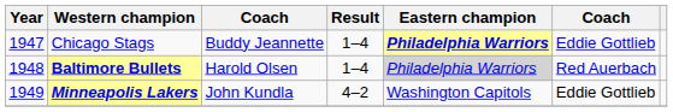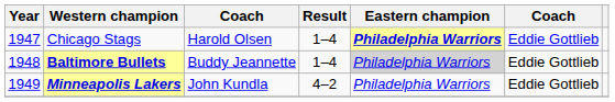 <table class="wikitable sortable sticky-header">
 <tr>
 <th>Year</th>
 <th>Western champion</th>
 <th>Coach</th>
 <th class="unsortable">Result</th>
 <th>Eastern champion</th>
 <th>Coach</th>
 <th class="unsortable"></th>
 </tr>
 <tr>
 <td align=center><a href='#'>1947</a></td>
 <td><a href='#'>Chicago Stags</a></td>
-<td><a href='#'>Buddy Jeannette</a></td>
+<td><a href='#'>Harold Olsen</a></td>
 <td align=center>1–4</td>
 <td style="background:#FFFF99"><strong><em><a href='#'>Philadelphia Warriors</a></em></strong></td>
 <td><a href='#'>Eddie Gottlieb</a></td>
 <td align="center"></td>
 </tr>
 <tr>
 <td align=center><a href='#'>1948</a></td>
 <td style="background:#FFFF99"><strong><a href='#'>Baltimore Bullets</a></strong></td>
-<td><a href='#'>Harold Olsen</a></td>
+<td><a href='#'>Buddy Jeannette</a></td>
 <td align=center>1–4</td>
 <td style="background: lightgrey;"><em><a href='#'>Philadelphia Warriors</a></em></td>
-<td><a href='#'>Red Auerbach</a></td>
+<td>Eddie Gottlieb</td>
 <td align=center></td>
 </tr>
 <tr>
 <td align=center><a href='#'>1949</a></td>
 <td style="background:#FFFF99"><strong><em><a href='#'>Minneapolis Lakers</a></em></strong></td>
 <td><a href='#'>John Kundla</a></td>
 <td align=center>4–2</td>
-<td><a href='#'>Washington Capitols</a></td>
+<td><em><a href='#'>Philadelphia Warriors</a></em></td>
 <td>Eddie Gottlieb</td>
 <td align=center></td>
 </tr>
 <tr>
 </tr>
 </table>
